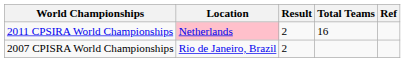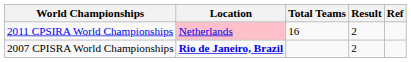 <table class="wikitable">
 <tr>
 <th>World Championships</th>
 <th>Location</th>
+<th>Total Teams</th>
 <th>Result</th>
-<th>Total Teams</th>
 <th>Ref</th>
 </tr>
 <tr>
 <td><a href='#'>2011 CPSIRA World Championships</a></td>
 <td style="background: pink;"><a href='#'>Netherlands</a></td>
+<td>16</td>
 <td>2</td>
-<td>16</td>
 <td></td>
 </tr>
 <tr>
 <td>2007 CPISRA World Championships</td>
-<td><a href='#'>Rio de Janeiro, Brazil</a></td>
+<td><strong><a href='#'>Rio de Janeiro, Brazil</a></strong></td>
+<td></td>
 <td>2</td>
-<td></td>
 <td></td>
 </tr>
 </table>
